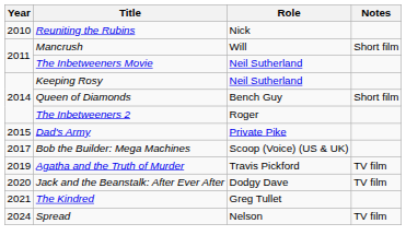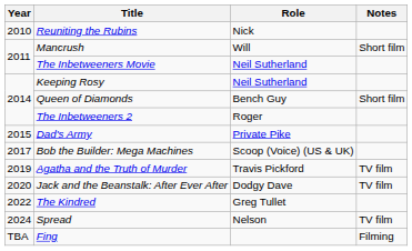 <table class="wikitable sortable">
 <tr>
 <th>Year</th>
 <th>Title</th>
 <th>Role</th>
 <th class="unsortable">Notes</th>
 </tr>
 <tr>
 <td>2010</td>
 <td><em><a href='#'>Reuniting the Rubins</a></em></td>
 <td>Nick</td>
 <td></td>
 </tr>
 <tr>
 <td rowspan="2">2011</td>
 <td><em>Mancrush</em></td>
 <td>Will</td>
 <td>Short film</td>
 </tr>
 <tr>
 <td><em><a href='#'>The Inbetweeners Movie</a></em></td>
 <td><a href='#'>Neil Sutherland</a></td>
 <td></td>
 </tr>
 <tr>
 <td rowspan="3">2014</td>
 <td><em>Keeping Rosy</em></td>
 <td><a href='#'>Neil Sutherland</a></td>
 <td></td>
 </tr>
 <tr>
 <td><em>Queen of Diamonds</em></td>
 <td>Bench Guy</td>
 <td>Short film</td>
 </tr>
 <tr>
 <td><em><a href='#'>The Inbetweeners 2</a></em></td>
 <td>Roger</td>
 <td></td>
 </tr>
 <tr>
 <td>2015</td>
 <td><em><a href='#'>Dad's Army</a></em></td>
 <td><a href='#'>Private Pike</a></td>
 <td></td>
 </tr>
 <tr>
 <td>2017</td>
 <td><em>Bob the Builder: Mega Machines</em></td>
 <td>Scoop (Voice) (US & UK)</td>
 <td></td>
 </tr>
 <tr>
 <td>2019</td>
 <td><em><a href='#'>Agatha and the Truth of Murder</a></em></td>
 <td>Travis Pickford</td>
 <td>TV film</td>
 </tr>
 <tr>
 <td>2020</td>
 <td><em>Jack and the Beanstalk: After Ever After</em></td>
 <td>Dodgy Dave</td>
 <td>TV film</td>
 </tr>
 <tr>
-<td>2021</td>
+<td>2022</td>
 <td><em><a href='#'>The Kindred</a></em></td>
 <td>Greg Tullet</td>
 <td></td>
 </tr>
 <tr>
 <td>2024</td>
 <td><em>Spread</em></td>
 <td>Nelson</td>
 <td>TV film</td>
 </tr>
+<tr>
+<td>TBA</td>
+<td><em><a href='#'>Fing</a></em></td>
+<td></td>
+<td>Filming</td>
+</tr>
 </table>
